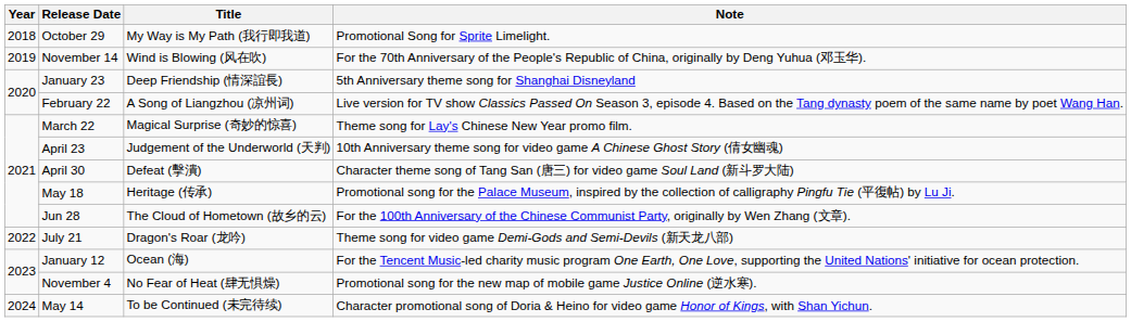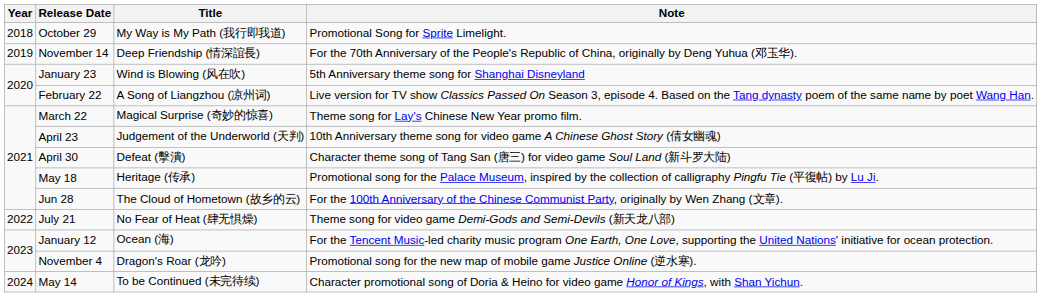 <table class="wikitable">
 <tr>
 <th>Year</th>
 <th>Release Date</th>
 <th>Title</th>
 <th>Note</th>
 </tr>
 <tr>
 <td>2018</td>
 <td>October 29</td>
 <td>My Way is My Path (我行即我道)</td>
 <td>Promotional Song for <a href='#'>Sprite</a> Limelight.</td>
 </tr>
 <tr>
 <td>2019</td>
 <td>November 14</td>
-<td>Wind is Blowing (风在吹)</td>
+<td>Deep Friendship (情深誼長)</td>
 <td>For the 70th Anniversary of the People's Republic of China, originally by Deng Yuhua (邓玉华).</td>
 </tr>
 <tr>
 <td rowspan="2">2020</td>
 <td>January 23</td>
-<td>Deep Friendship (情深誼長)</td>
+<td>Wind is Blowing (风在吹)</td>
 <td>5th Anniversary theme song for <a href='#'>Shanghai Disneyland</a></td>
 </tr>
 <tr>
 <td>February 22</td>
 <td>A Song of Liangzhou (凉州词)</td>
 <td>Live version for TV show <em>Classics Passed On</em> Season 3, episode 4. Based on the <a href='#'>Tang dynasty</a> poem of the same name by poet <a href='#'>Wang Han</a>.</td>
 </tr>
 <tr>
 <td rowspan="5">2021</td>
 <td>March 22</td>
 <td>Magical Surprise (奇妙的惊喜)</td>
 <td>Theme song for <a href='#'>Lay's</a> Chinese New Year promo film.</td>
 </tr>
 <tr>
 <td>April 23</td>
 <td>Judgement of the Underworld (天判)</td>
 <td>10th Anniversary theme song for video game <em>A Chinese Ghost Story</em> (倩女幽魂)</td>
 </tr>
 <tr>
 <td>April 30</td>
 <td>Defeat (擊潰)</td>
 <td>Character theme song of Tang San (唐三) for video game <em>Soul Land</em> (新斗罗大陆)</td>
 </tr>
 <tr>
 <td>May 18</td>
 <td>Heritage (传承)</td>
 <td>Promotional song for the <a href='#'>Palace Museum</a>, inspired by the collection of calligraphy <em>Pingfu Tie</em> (平復帖) by <a href='#'>Lu Ji</a>.</td>
 </tr>
 <tr>
 <td>Jun 28</td>
 <td>The Cloud of Hometown (故乡的云)</td>
 <td>For the <a href='#'>100th Anniversary of the Chinese Communist Party</a>, originally by Wen Zhang (文章).</td>
 </tr>
 <tr>
 <td>2022</td>
 <td>July 21</td>
-<td>Dragon's Roar (龙吟)</td>
+<td>No Fear of Heat (肆无惧燥)</td>
 <td>Theme song for video game <em>Demi-Gods and Semi-Devils</em> (新天龙八部)</td>
 </tr>
 <tr>
 <td rowspan="2">2023</td>
 <td>January 12</td>
 <td>Ocean (海)</td>
 <td>For the <a href='#'>Tencent Music</a>-led charity music program <em>One Earth, One Love</em>, supporting the <a href='#'>United Nations</a>' initiative for ocean protection.</td>
 </tr>
 <tr>
 <td>November 4</td>
-<td>No Fear of Heat (肆无惧燥)</td>
+<td>Dragon's Roar (龙吟)</td>
 <td>Promotional song for the new map of mobile game <em>Justice Online</em> (逆水寒).</td>
 </tr>
 <tr>
 <td rowspan="1">2024</td>
 <td>May 14</td>
 <td>To be Continued (未完待续)</td>
 <td>Character promotional song of Doria & Heino for video game <em><a href='#'>Honor of Kings</a></em>, with <a href='#'>Shan Yichun</a>.</td>
 </tr>
 </table>
